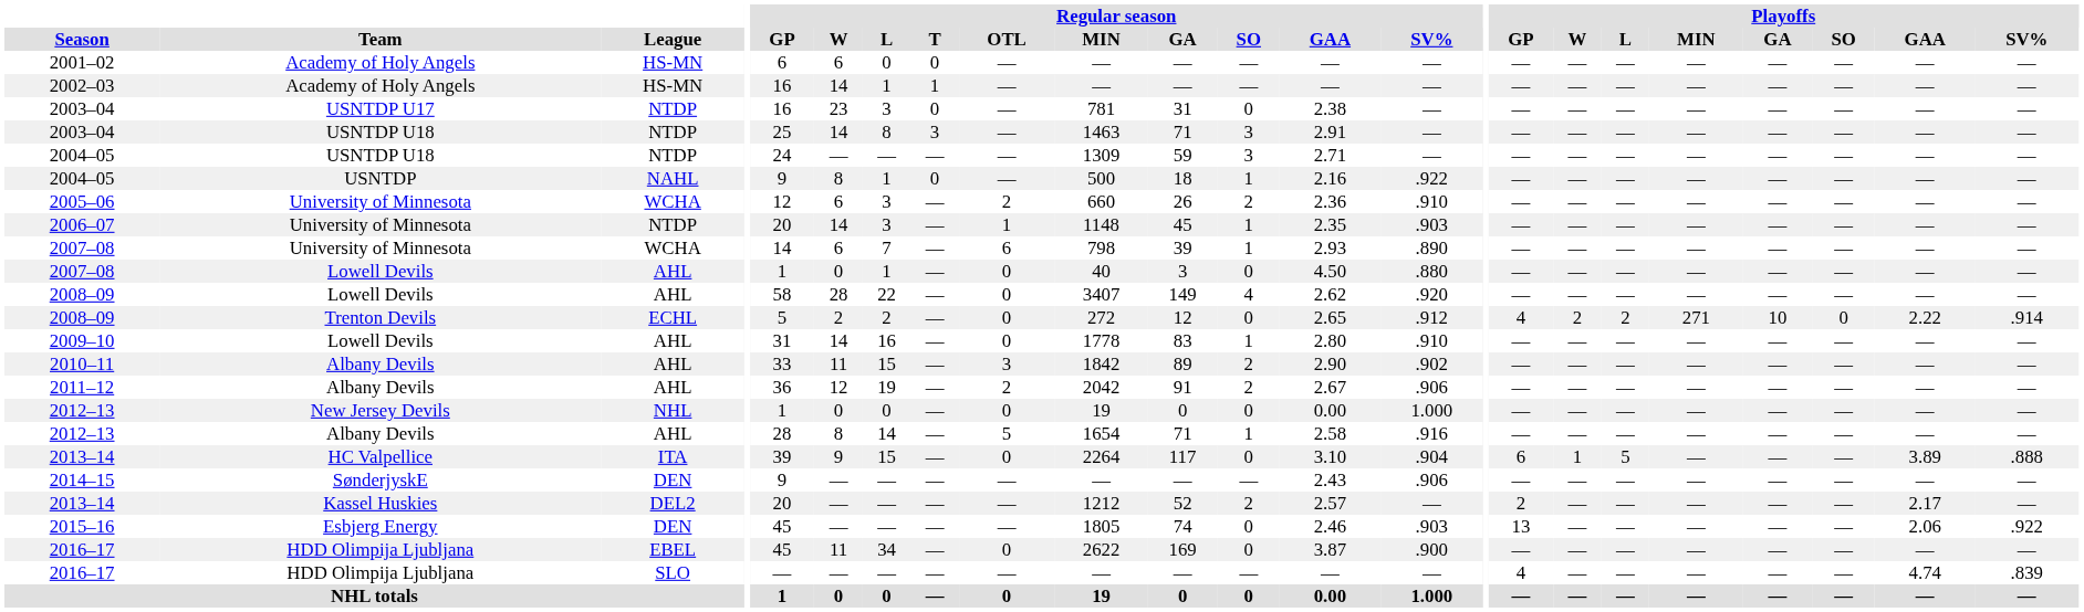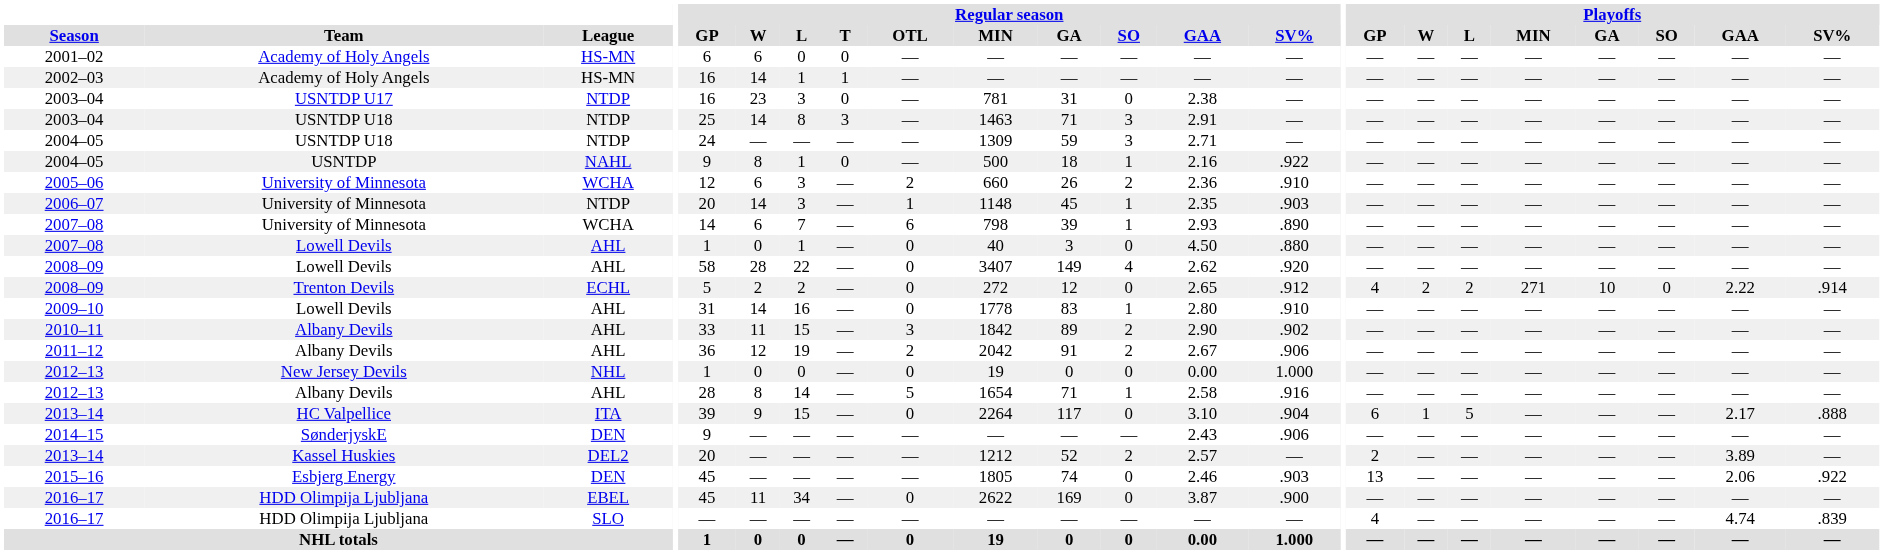 <table border="0" cellpadding="1" cellspacing="0" style="width:90%; text-align:center;">
 <tr bgcolor="#e0e0e0">
 <th colspan="3" bgcolor="#ffffff"></th>
 <th rowspan="99" bgcolor="#ffffff"></th>
 <th colspan="10" bgcolor="#e0e0e0"><a href='#'>Regular season</a></th>
 <th rowspan="99" bgcolor="#ffffff"></th>
 <th colspan="8" bgcolor="#e0e0e0"><a href='#'>Playoffs</a></th>
 </tr>
 <tr bgcolor="#e0e0e0">
 <th><a href='#'>Season</a></th>
 <th>Team</th>
 <th>League</th>
 <th>GP</th>
 <th>W</th>
 <th>L</th>
 <th>T</th>
 <th>OTL</th>
 <th>MIN</th>
 <th>GA</th>
 <th><a href='#'>SO</a></th>
 <th><a href='#'>GAA</a></th>
 <th><a href='#'>SV%</a></th>
 <th>GP</th>
 <th>W</th>
 <th>L</th>
 <th>MIN</th>
 <th>GA</th>
 <th>SO</th>
 <th>GAA</th>
 <th>SV%</th>
 </tr>
 <tr>
 <td>2001–02</td>
 <td><a href='#'>Academy of Holy Angels</a></td>
 <td><a href='#'>HS-MN</a></td>
 <td>6</td>
 <td>6</td>
 <td>0</td>
 <td>0</td>
 <td>—</td>
 <td>—</td>
 <td>—</td>
 <td>—</td>
 <td>—</td>
 <td>—</td>
 <td>—</td>
 <td>—</td>
 <td>—</td>
 <td>—</td>
 <td>—</td>
 <td>—</td>
 <td>—</td>
 <td>—</td>
 </tr>
 <tr bgcolor="#f0f0f0">
 <td>2002–03</td>
 <td>Academy of Holy Angels</td>
 <td>HS-MN</td>
 <td>16</td>
 <td>14</td>
 <td>1</td>
 <td>1</td>
 <td>—</td>
 <td>—</td>
 <td>—</td>
 <td>—</td>
 <td>—</td>
 <td>—</td>
 <td>—</td>
 <td>—</td>
 <td>—</td>
 <td>—</td>
 <td>—</td>
 <td>—</td>
 <td>—</td>
 <td>—</td>
 </tr>
 <tr>
 <td>2003–04</td>
 <td><a href='#'>USNTDP U17</a></td>
 <td><a href='#'>NTDP</a></td>
 <td>16</td>
 <td>23</td>
 <td>3</td>
 <td>0</td>
 <td>—</td>
 <td>781</td>
 <td>31</td>
 <td>0</td>
 <td>2.38</td>
 <td>—</td>
 <td>—</td>
 <td>—</td>
 <td>—</td>
 <td>—</td>
 <td>—</td>
 <td>—</td>
 <td>—</td>
 <td>—</td>
 </tr>
 <tr bgcolor="#f0f0f0">
 <td>2003–04</td>
 <td>USNTDP U18</td>
 <td>NTDP</td>
 <td>25</td>
 <td>14</td>
 <td>8</td>
 <td>3</td>
 <td>—</td>
 <td>1463</td>
 <td>71</td>
 <td>3</td>
 <td>2.91</td>
 <td>—</td>
 <td>—</td>
 <td>—</td>
 <td>—</td>
 <td>—</td>
 <td>—</td>
 <td>—</td>
 <td>—</td>
 <td>—</td>
 </tr>
 <tr>
 <td>2004–05</td>
 <td>USNTDP U18</td>
 <td>NTDP</td>
 <td>24</td>
 <td>—</td>
 <td>—</td>
 <td>—</td>
 <td>—</td>
 <td>1309</td>
 <td>59</td>
 <td>3</td>
 <td>2.71</td>
 <td>—</td>
 <td>—</td>
 <td>—</td>
 <td>—</td>
 <td>—</td>
 <td>—</td>
 <td>—</td>
 <td>—</td>
 <td>—</td>
 </tr>
 <tr bgcolor="#f0f0f0">
 <td>2004–05</td>
 <td>USNTDP</td>
 <td><a href='#'>NAHL</a></td>
 <td>9</td>
 <td>8</td>
 <td>1</td>
 <td>0</td>
 <td>—</td>
 <td>500</td>
 <td>18</td>
 <td>1</td>
 <td>2.16</td>
 <td>.922</td>
 <td>—</td>
 <td>—</td>
 <td>—</td>
 <td>—</td>
 <td>—</td>
 <td>—</td>
 <td>—</td>
 <td>—</td>
 </tr>
 <tr>
 <td><a href='#'>2005–06</a></td>
 <td><a href='#'>University of Minnesota</a></td>
 <td><a href='#'>WCHA</a></td>
 <td>12</td>
 <td>6</td>
 <td>3</td>
 <td>—</td>
 <td>2</td>
 <td>660</td>
 <td>26</td>
 <td>2</td>
 <td>2.36</td>
 <td>.910</td>
 <td>—</td>
 <td>—</td>
 <td>—</td>
 <td>—</td>
 <td>—</td>
 <td>—</td>
 <td>—</td>
 <td>—</td>
 </tr>
 <tr bgcolor="#f0f0f0">
 <td><a href='#'>2006–07</a></td>
 <td>University of Minnesota</td>
 <td>NTDP</td>
 <td>20</td>
 <td>14</td>
 <td>3</td>
 <td>—</td>
 <td>1</td>
 <td>1148</td>
 <td>45</td>
 <td>1</td>
 <td>2.35</td>
 <td>.903</td>
 <td>—</td>
 <td>—</td>
 <td>—</td>
 <td>—</td>
 <td>—</td>
 <td>—</td>
 <td>—</td>
 <td>—</td>
 </tr>
 <tr>
 <td><a href='#'>2007–08</a></td>
 <td>University of Minnesota</td>
 <td>WCHA</td>
 <td>14</td>
 <td>6</td>
 <td>7</td>
 <td>—</td>
 <td>6</td>
 <td>798</td>
 <td>39</td>
 <td>1</td>
 <td>2.93</td>
 <td>.890</td>
 <td>—</td>
 <td>—</td>
 <td>—</td>
 <td>—</td>
 <td>—</td>
 <td>—</td>
 <td>—</td>
 <td>—</td>
 </tr>
 <tr bgcolor="#f0f0f0">
 <td><a href='#'>2007–08</a></td>
 <td><a href='#'>Lowell Devils</a></td>
 <td><a href='#'>AHL</a></td>
 <td>1</td>
 <td>0</td>
 <td>1</td>
 <td>—</td>
 <td>0</td>
 <td>40</td>
 <td>3</td>
 <td>0</td>
 <td>4.50</td>
 <td>.880</td>
 <td>—</td>
 <td>—</td>
 <td>—</td>
 <td>—</td>
 <td>—</td>
 <td>—</td>
 <td>—</td>
 <td>—</td>
 </tr>
 <tr>
 <td><a href='#'>2008–09</a></td>
 <td>Lowell Devils</td>
 <td>AHL</td>
 <td>58</td>
 <td>28</td>
 <td>22</td>
 <td>—</td>
 <td>0</td>
 <td>3407</td>
 <td>149</td>
 <td>4</td>
 <td>2.62</td>
 <td>.920</td>
 <td>—</td>
 <td>—</td>
 <td>—</td>
 <td>—</td>
 <td>—</td>
 <td>—</td>
 <td>—</td>
 <td>—</td>
 </tr>
 <tr bgcolor="#f0f0f0">
 <td><a href='#'>2008–09</a></td>
 <td><a href='#'>Trenton Devils</a></td>
 <td><a href='#'>ECHL</a></td>
 <td>5</td>
 <td>2</td>
 <td>2</td>
 <td>—</td>
 <td>0</td>
 <td>272</td>
 <td>12</td>
 <td>0</td>
 <td>2.65</td>
 <td>.912</td>
 <td>4</td>
 <td>2</td>
 <td>2</td>
 <td>271</td>
 <td>10</td>
 <td>0</td>
 <td>2.22</td>
 <td>.914</td>
 </tr>
 <tr>
 <td><a href='#'>2009–10</a></td>
 <td>Lowell Devils</td>
 <td>AHL</td>
 <td>31</td>
 <td>14</td>
 <td>16</td>
 <td>—</td>
 <td>0</td>
 <td>1778</td>
 <td>83</td>
 <td>1</td>
 <td>2.80</td>
 <td>.910</td>
 <td>—</td>
 <td>—</td>
 <td>—</td>
 <td>—</td>
 <td>—</td>
 <td>—</td>
 <td>—</td>
 <td>—</td>
 </tr>
 <tr bgcolor="#f0f0f0">
 <td><a href='#'>2010–11</a></td>
 <td><a href='#'>Albany Devils</a></td>
 <td>AHL</td>
 <td>33</td>
 <td>11</td>
 <td>15</td>
 <td>—</td>
 <td>3</td>
 <td>1842</td>
 <td>89</td>
 <td>2</td>
 <td>2.90</td>
 <td>.902</td>
 <td>—</td>
 <td>—</td>
 <td>—</td>
 <td>—</td>
 <td>—</td>
 <td>—</td>
 <td>—</td>
 <td>—</td>
 </tr>
 <tr>
 <td><a href='#'>2011–12</a></td>
 <td>Albany Devils</td>
 <td>AHL</td>
 <td>36</td>
 <td>12</td>
 <td>19</td>
 <td>—</td>
 <td>2</td>
 <td>2042</td>
 <td>91</td>
 <td>2</td>
 <td>2.67</td>
 <td>.906</td>
 <td>—</td>
 <td>—</td>
 <td>—</td>
 <td>—</td>
 <td>—</td>
 <td>—</td>
 <td>—</td>
 <td>—</td>
 </tr>
 <tr bgcolor="#f0f0f0">
 <td><a href='#'>2012–13</a></td>
 <td><a href='#'>New Jersey Devils</a></td>
 <td><a href='#'>NHL</a></td>
 <td>1</td>
 <td>0</td>
 <td>0</td>
 <td>—</td>
 <td>0</td>
 <td>19</td>
 <td>0</td>
 <td>0</td>
 <td>0.00</td>
 <td>1.000</td>
 <td>—</td>
 <td>—</td>
 <td>—</td>
 <td>—</td>
 <td>—</td>
 <td>—</td>
 <td>—</td>
 <td>—</td>
 </tr>
 <tr>
 <td><a href='#'>2012–13</a></td>
 <td>Albany Devils</td>
 <td>AHL</td>
 <td>28</td>
 <td>8</td>
 <td>14</td>
 <td>—</td>
 <td>5</td>
 <td>1654</td>
 <td>71</td>
 <td>1</td>
 <td>2.58</td>
 <td>.916</td>
 <td>—</td>
 <td>—</td>
 <td>—</td>
 <td>—</td>
 <td>—</td>
 <td>—</td>
 <td>—</td>
 <td>—</td>
 </tr>
 <tr bgcolor="#f0f0f0">
 <td><a href='#'>2013–14</a></td>
 <td><a href='#'>HC Valpellice</a></td>
 <td><a href='#'>ITA</a></td>
 <td>39</td>
 <td>9</td>
 <td>15</td>
 <td>—</td>
 <td>0</td>
 <td>2264</td>
 <td>117</td>
 <td>0</td>
 <td>3.10</td>
 <td>.904</td>
 <td>6</td>
 <td>1</td>
 <td>5</td>
 <td>—</td>
 <td>—</td>
 <td>—</td>
-<td>3.89</td>
+<td>2.17</td>
 <td>.888</td>
 </tr>
 <tr>
 <td><a href='#'>2014–15</a></td>
 <td><a href='#'>SønderjyskE</a></td>
 <td><a href='#'>DEN</a></td>
 <td>9</td>
 <td>—</td>
 <td>—</td>
 <td>—</td>
 <td>—</td>
 <td>—</td>
 <td>—</td>
 <td>—</td>
 <td>2.43</td>
 <td>.906</td>
 <td>—</td>
 <td>—</td>
 <td>—</td>
 <td>—</td>
 <td>—</td>
 <td>—</td>
 <td>—</td>
 <td>—</td>
 </tr>
 <tr bgcolor="#f0f0f0">
 <td><a href='#'>2013–14</a></td>
 <td><a href='#'>Kassel Huskies</a></td>
 <td><a href='#'>DEL2</a></td>
 <td>20</td>
 <td>—</td>
 <td>—</td>
 <td>—</td>
 <td>—</td>
 <td>1212</td>
 <td>52</td>
 <td>2</td>
 <td>2.57</td>
 <td>—</td>
 <td>2</td>
 <td>—</td>
 <td>—</td>
 <td>—</td>
 <td>—</td>
 <td>—</td>
-<td>2.17</td>
+<td>3.89</td>
 <td>—</td>
 </tr>
 <tr>
 <td><a href='#'>2015–16</a></td>
 <td><a href='#'>Esbjerg Energy</a></td>
 <td><a href='#'>DEN</a></td>
 <td>45</td>
 <td>—</td>
 <td>—</td>
 <td>—</td>
 <td>—</td>
 <td>1805</td>
 <td>74</td>
 <td>0</td>
 <td>2.46</td>
 <td>.903</td>
 <td>13</td>
 <td>—</td>
 <td>—</td>
 <td>—</td>
 <td>—</td>
 <td>—</td>
 <td>2.06</td>
 <td>.922</td>
 </tr>
 <tr bgcolor="#f0f0f0">
 <td><a href='#'>2016–17</a></td>
 <td><a href='#'>HDD Olimpija Ljubljana</a></td>
 <td><a href='#'>EBEL</a></td>
 <td>45</td>
 <td>11</td>
 <td>34</td>
 <td>—</td>
 <td>0</td>
 <td>2622</td>
 <td>169</td>
 <td>0</td>
 <td>3.87</td>
 <td>.900</td>
 <td>—</td>
 <td>—</td>
 <td>—</td>
 <td>—</td>
 <td>—</td>
 <td>—</td>
 <td>—</td>
 <td>—</td>
 </tr>
 <tr>
 <td><a href='#'>2016–17</a></td>
 <td>HDD Olimpija Ljubljana</td>
 <td><a href='#'>SLO</a></td>
 <td>—</td>
 <td>—</td>
 <td>—</td>
 <td>—</td>
 <td>—</td>
 <td>—</td>
 <td>—</td>
 <td>—</td>
 <td>—</td>
 <td>—</td>
 <td>4</td>
 <td>—</td>
 <td>—</td>
 <td>—</td>
 <td>—</td>
 <td>—</td>
 <td>4.74</td>
 <td>.839</td>
 </tr>
 <tr bgcolor="#e0e0e0">
 <th colspan=3>NHL totals</th>
 <th>1</th>
 <th>0</th>
 <th>0</th>
 <th>—</th>
 <th>0</th>
 <th>19</th>
 <th>0</th>
 <th>0</th>
 <th>0.00</th>
 <th>1.000</th>
 <th>—</th>
 <th>—</th>
 <th>—</th>
 <th>—</th>
 <th>—</th>
 <th>—</th>
 <th>—</th>
 <th>—</th>
 </tr>
 </table>
